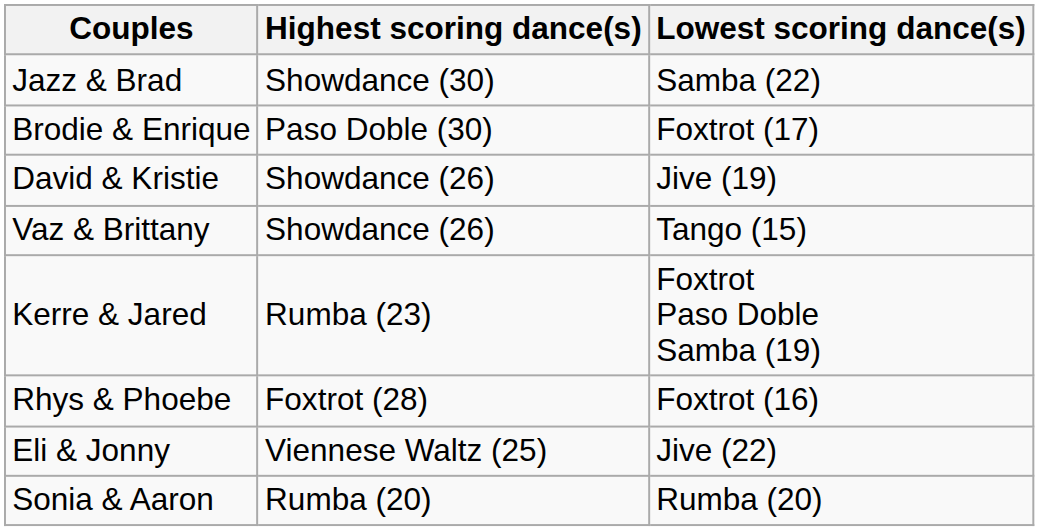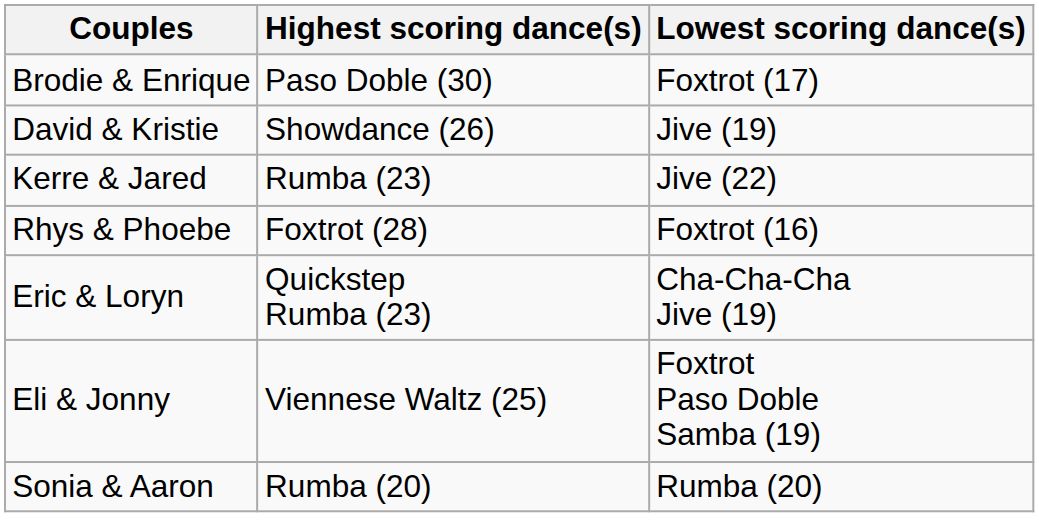 <table class="wikitable">
 <tr>
 <th>Couples</th>
 <th>Highest scoring dance(s)</th>
 <th>Lowest scoring dance(s)</th>
-</tr>
-<tr>
-<td>Jazz & Brad</td>
-<td>Showdance (30)</td>
-<td>Samba (22)</td>
 </tr>
 <tr>
 <td>Brodie & Enrique</td>
 <td>Paso Doble (30)</td>
 <td>Foxtrot (17)</td>
 </tr>
 <tr>
 <td>David & Kristie</td>
 <td>Showdance (26)</td>
 <td>Jive (19)</td>
 </tr>
 <tr>
-<td>Vaz & Brittany</td>
-<td>Showdance (26)</td>
-<td>Tango (15)</td>
-</tr>
-<tr>
 <td>Kerre & Jared</td>
 <td>Rumba (23)</td>
-<td>Foxtrot<br>Paso Doble<br>Samba (19)</td>
+<td>Jive (22)</td>
 </tr>
 <tr>
 <td>Rhys & Phoebe</td>
 <td>Foxtrot (28)</td>
 <td>Foxtrot (16)</td>
 </tr>
 <tr>
+<td>Eric & Loryn</td>
+<td>Quickstep<br>Rumba (23)</td>
+<td>Cha-Cha-Cha<br>Jive (19)</td>
+</tr>
+<tr>
 <td>Eli & Jonny</td>
 <td>Viennese Waltz (25)</td>
-<td>Jive (22)</td>
+<td>Foxtrot<br>Paso Doble<br>Samba (19)</td>
 </tr>
 <tr>
 <td>Sonia & Aaron</td>
 <td>Rumba (20)</td>
 <td>Rumba (20)</td>
 </tr>
 </table>
